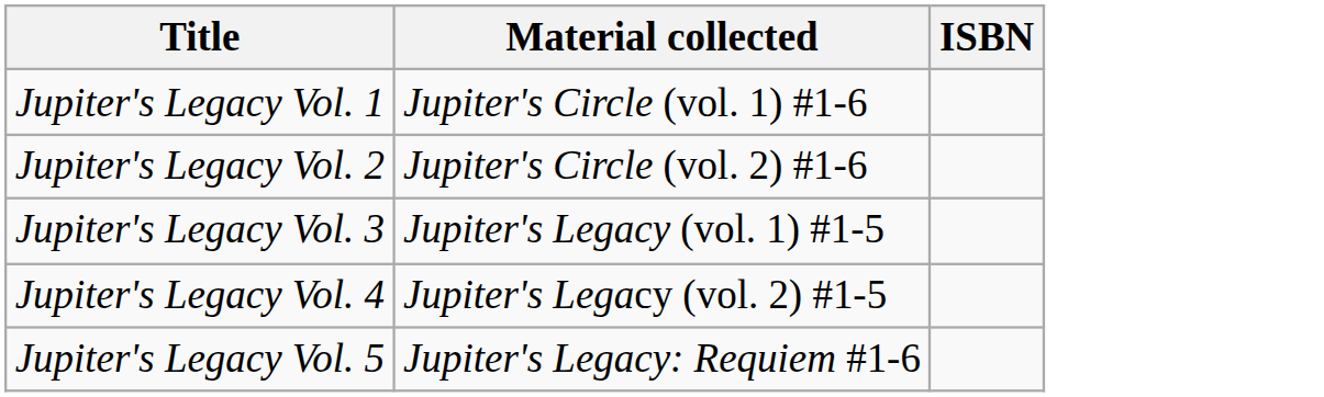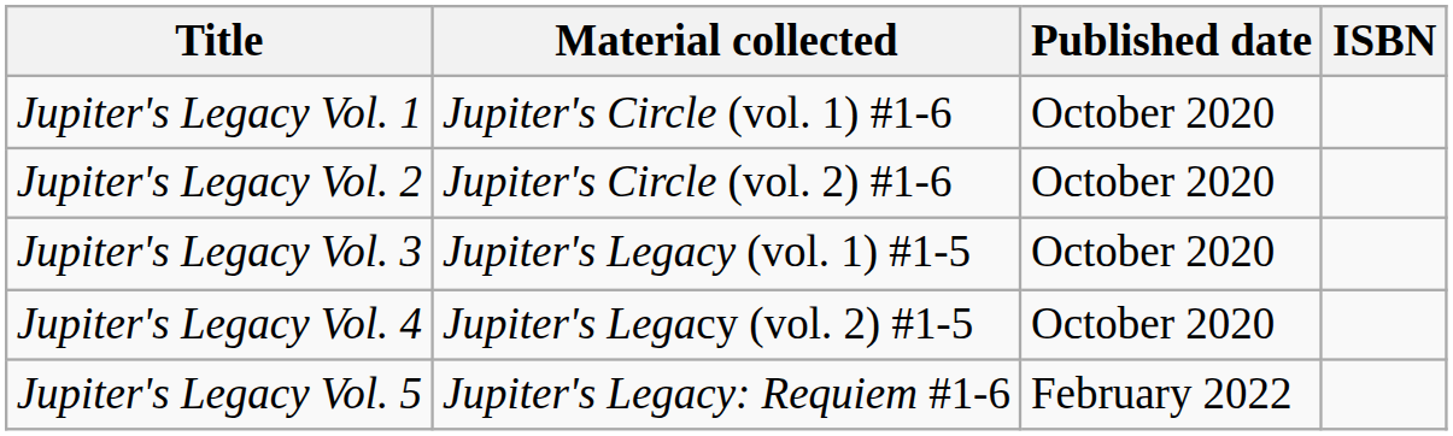 <table class="wikitable">
 <tr>
 <th>Title</th>
 <th>Material collected</th>
+<th>Published date</th>
 <th>ISBN</th>
 </tr>
 <tr>
 <td><em>Jupiter's Legacy Vol. 1</em></td>
 <td><em>Jupiter's Circle</em> (vol. 1) #1-6</td>
+<td>October 2020</td>
 <td></td>
 </tr>
 <tr>
 <td><em>Jupiter's Legacy Vol. 2</em></td>
 <td><em>Jupiter's Circle</em> (vol. 2) #1-6</td>
+<td>October 2020</td>
 <td></td>
 </tr>
 <tr>
 <td><em>Jupiter's Legacy Vol. 3</em></td>
 <td><em>Jupiter's Legacy</em> (vol. 1) #1-5</td>
+<td>October 2020</td>
 <td></td>
 </tr>
 <tr>
 <td><em>Jupiter's Legacy Vol. 4</em></td>
 <td><em>Jupiter's Lega</em>cy (vol. 2) #1-5</td>
+<td>October 2020</td>
 <td></td>
 </tr>
 <tr>
 <td><em>Jupiter's Legacy Vol. 5</em></td>
 <td><em>Jupiter's Legacy: Requiem</em> #1-6</td>
+<td>February 2022</td>
 <td></td>
 </tr>
 </table>
